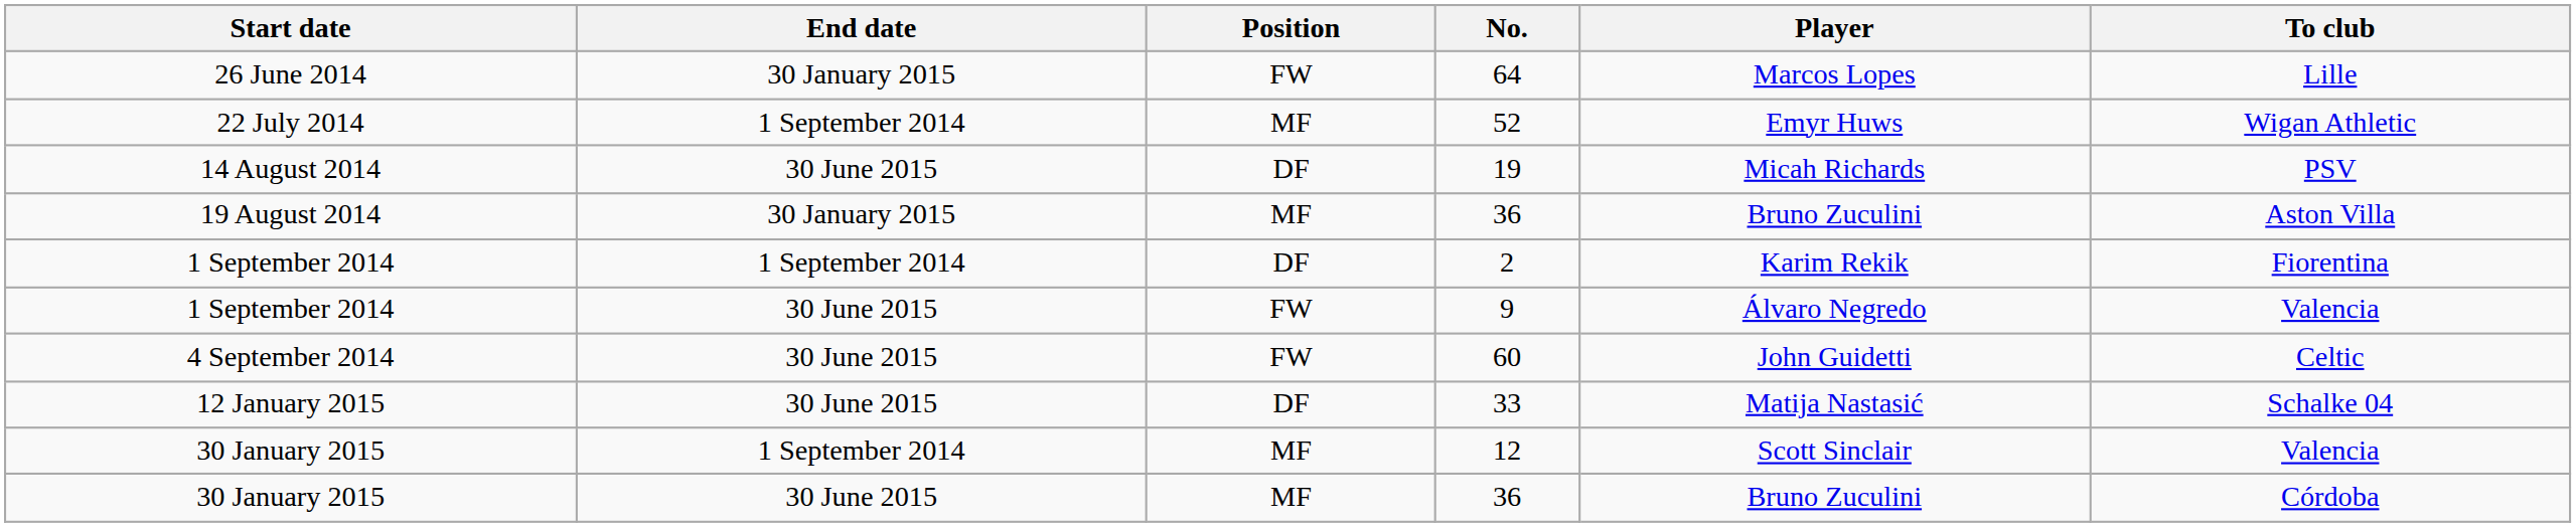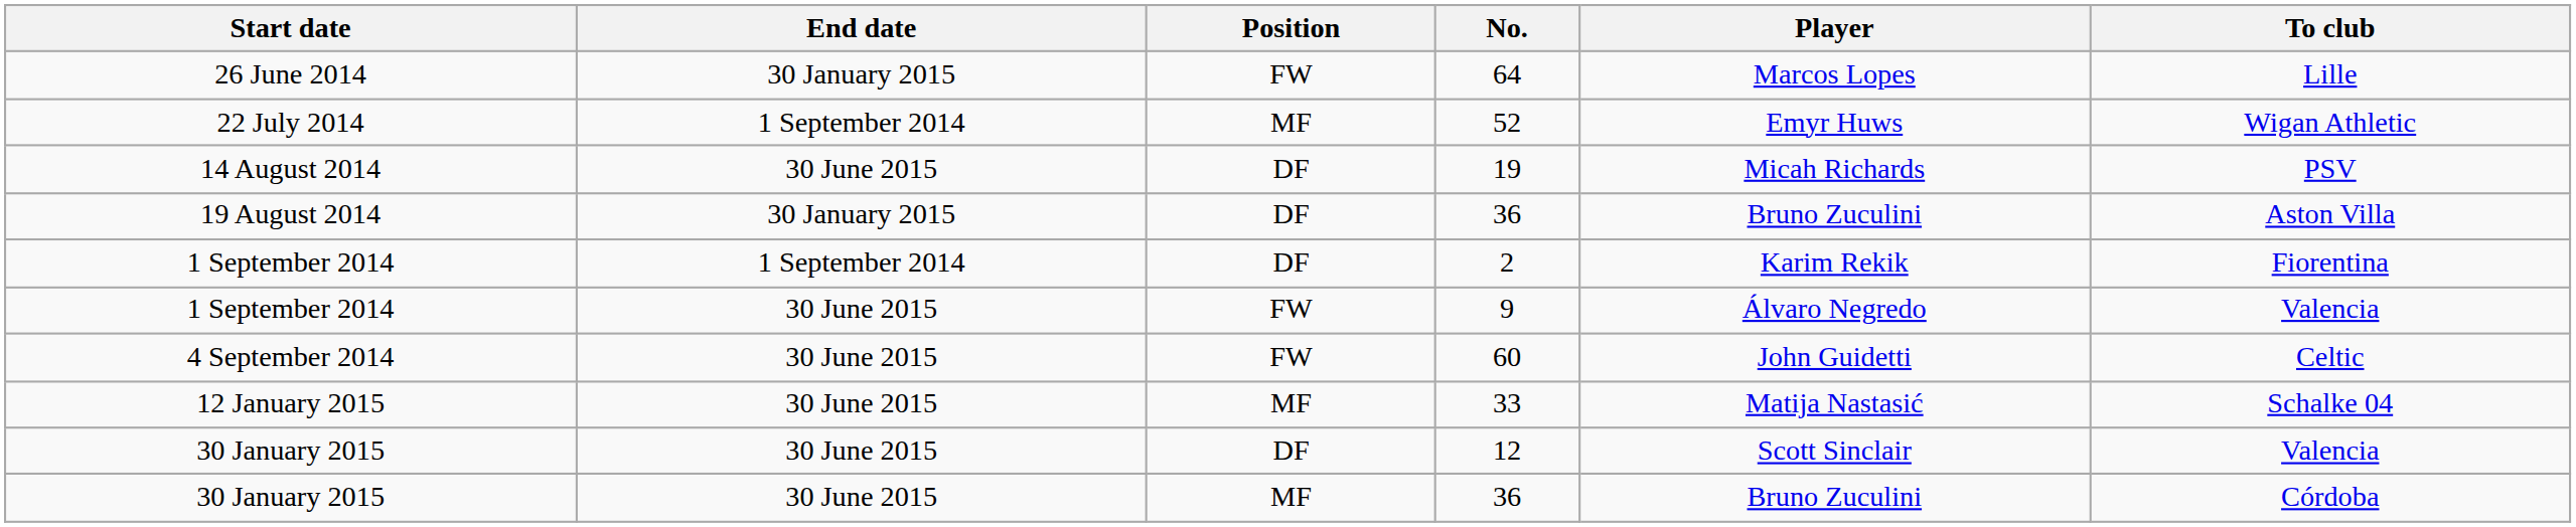 <table class="wikitable sortable" style="width:97%; text-align:center; font-size:85%; text-align:centre;">
 <tr>
 <th>Start date</th>
 <th>End date</th>
 <th>Position</th>
 <th>No.</th>
 <th>Player</th>
 <th>To club</th>
 </tr>
 <tr>
 <td>26 June 2014</td>
 <td>30 January 2015</td>
 <td>FW</td>
 <td>64</td>
 <td> <a href='#'>Marcos Lopes</a></td>
 <td> <a href='#'>Lille</a></td>
 </tr>
 <tr>
 <td>22 July 2014</td>
 <td>1 September 2014</td>
 <td>MF</td>
 <td>52</td>
 <td> <a href='#'>Emyr Huws</a></td>
 <td> <a href='#'>Wigan Athletic</a></td>
 </tr>
 <tr>
 <td>14 August 2014</td>
 <td>30 June 2015</td>
 <td>DF</td>
 <td>19</td>
 <td> <a href='#'>Micah Richards</a></td>
 <td> <a href='#'>PSV</a></td>
 </tr>
 <tr>
 <td>19 August 2014</td>
 <td>30 January 2015</td>
-<td>MF</td>
+<td>DF</td>
 <td>36</td>
 <td> <a href='#'>Bruno Zuculini</a></td>
 <td> <a href='#'>Aston Villa</a></td>
 </tr>
 <tr>
 <td>1 September 2014</td>
 <td>1 September 2014</td>
 <td>DF</td>
 <td>2</td>
 <td> <a href='#'>Karim Rekik</a></td>
 <td> <a href='#'>Fiorentina</a></td>
 </tr>
 <tr>
 <td>1 September 2014</td>
 <td>30 June 2015</td>
 <td>FW</td>
 <td>9</td>
 <td> <a href='#'>Álvaro Negredo</a></td>
 <td> <a href='#'>Valencia</a></td>
 </tr>
 <tr>
 <td>4 September 2014</td>
 <td>30 June 2015</td>
 <td>FW</td>
 <td>60</td>
 <td> <a href='#'>John Guidetti</a></td>
 <td> <a href='#'>Celtic</a></td>
 </tr>
 <tr>
 <td>12 January 2015</td>
 <td>30 June 2015</td>
-<td>DF</td>
+<td>MF</td>
 <td>33</td>
 <td> <a href='#'>Matija Nastasić</a></td>
 <td> <a href='#'>Schalke 04</a></td>
 </tr>
 <tr>
 <td>30 January 2015</td>
-<td>1 September 2014</td>
-<td>MF</td>
+<td>30 June 2015</td>
+<td>DF</td>
 <td>12</td>
 <td> <a href='#'>Scott Sinclair</a></td>
 <td> <a href='#'>Valencia</a></td>
 </tr>
 <tr>
 <td>30 January 2015</td>
 <td>30 June 2015</td>
 <td>MF</td>
 <td>36</td>
 <td> <a href='#'>Bruno Zuculini</a></td>
 <td> <a href='#'>Córdoba</a></td>
 </tr>
 </table>
